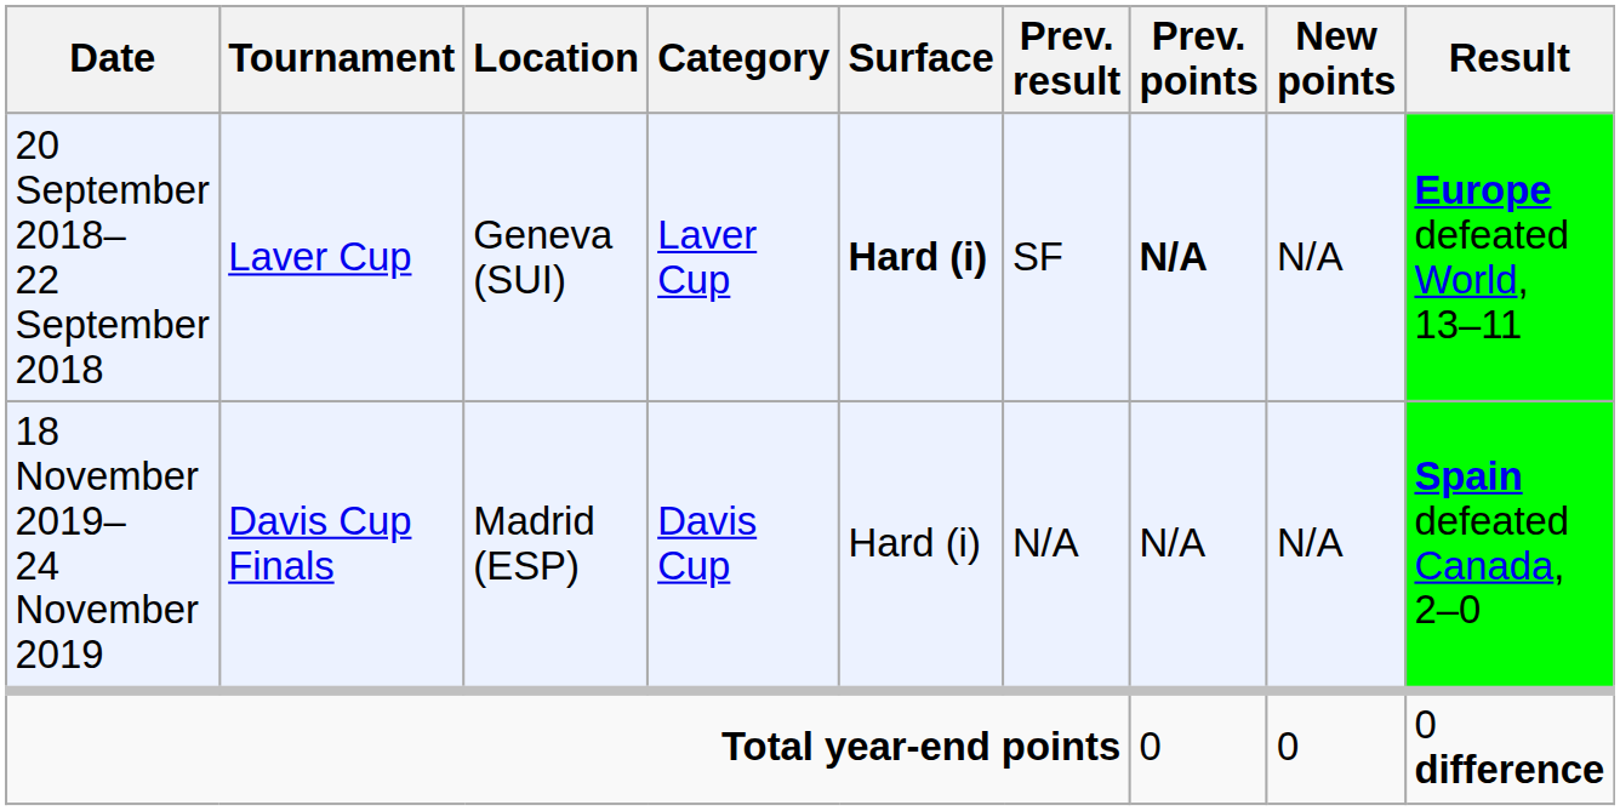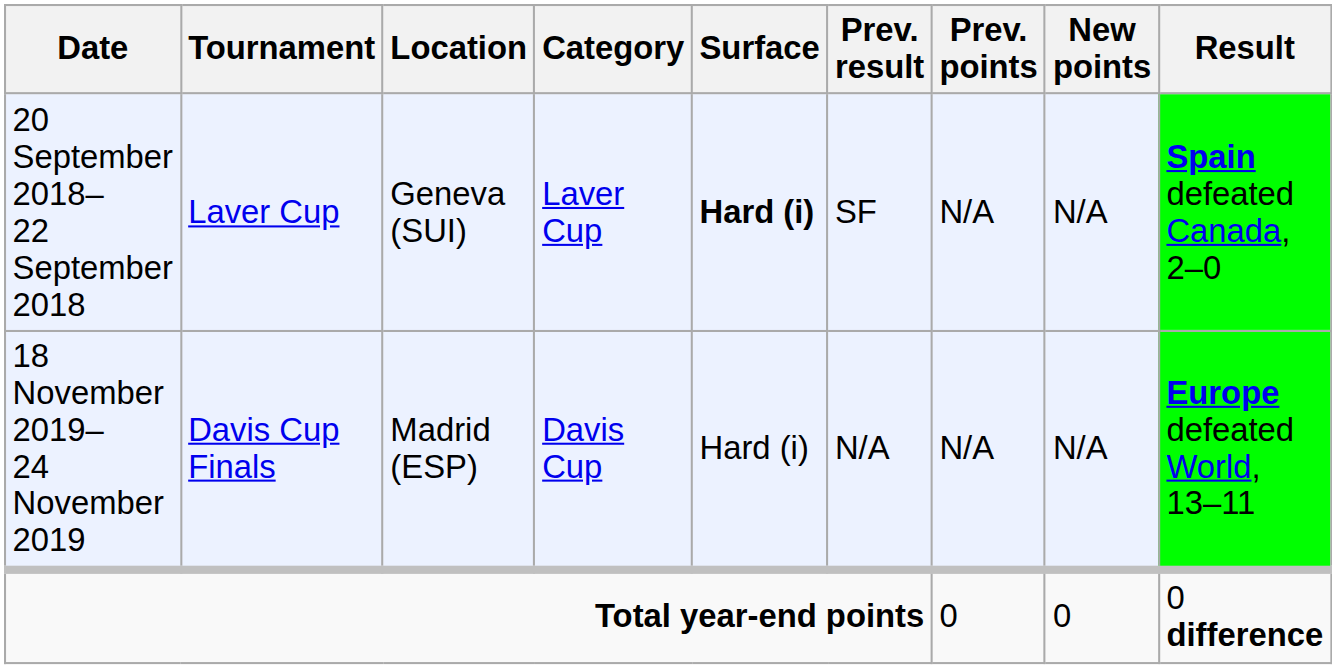 <table class="wikitable" style="text-align:left">
 <tr>
 <th style="width:150px">Date</th>
 <th>Tournament</th>
 <th>Location</th>
 <th>Category</th>
 <th>Surface</th>
 <th>Prev.<br>result</th>
 <th>Prev.<br>points</th>
 <th>New<br>points</th>
 <th>Result</th>
 </tr>
 <tr style="background:#ECF2FF;">
 <td>20 September 2018–<br>22 September 2018</td>
 <td><a href='#'>Laver Cup</a></td>
 <td>Geneva (SUI)</td>
 <td><a href='#'>Laver Cup</a></td>
 <td><strong>Hard (i)</strong></td>
 <td>SF</td>
-<td><strong>N/A</strong></td>
 <td>N/A</td>
-<td style="background:lime;"><strong> <a href='#'>Europe</a></strong> defeated  <a href='#'>World</a>, 13–11</td>
+<td>N/A</td>
+<td style="background:lime;"><strong> <a href='#'>Spain</a></strong> defeated  <a href='#'>Canada</a>, 2–0</td>
 </tr>
 <tr style="background:#ECF2FF;">
 <td>18 November 2019–<br>24 November 2019</td>
 <td><a href='#'>Davis Cup Finals</a></td>
 <td>Madrid (ESP)</td>
 <td><a href='#'>Davis Cup</a></td>
 <td>Hard (i)</td>
 <td>N/A</td>
 <td>N/A</td>
 <td>N/A</td>
-<td style="background:lime;"><strong> <a href='#'>Spain</a></strong> defeated  <a href='#'>Canada</a>, 2–0</td>
+<td style="background:lime;"><strong> <a href='#'>Europe</a></strong> defeated  <a href='#'>World</a>, 13–11</td>
 </tr>
 <tr style="border-top:4px solid silver;">
 <td colspan=6 align=right><strong>Total year-end points</strong></td>
 <td>0</td>
 <td>0</td>
 <td> 0 <strong>difference</strong></td>
 </tr>
 </table>
